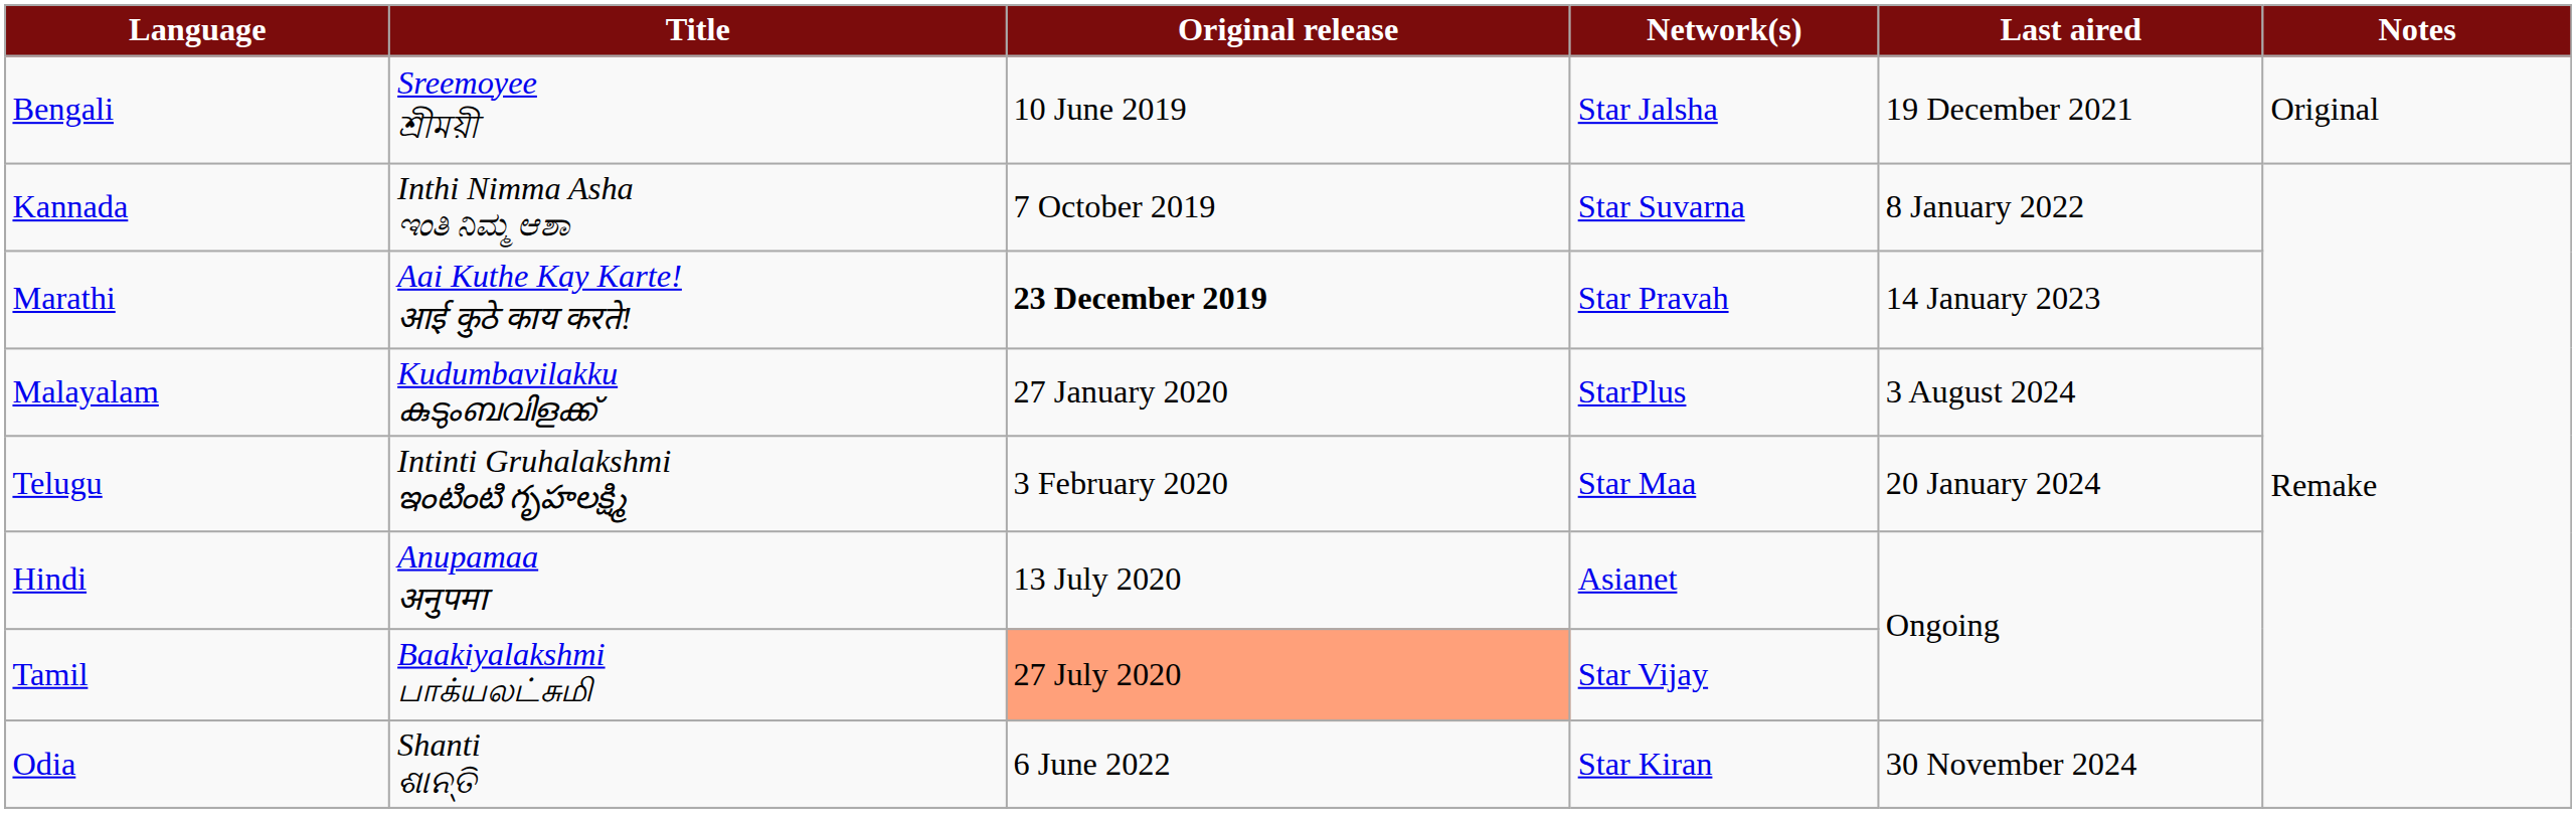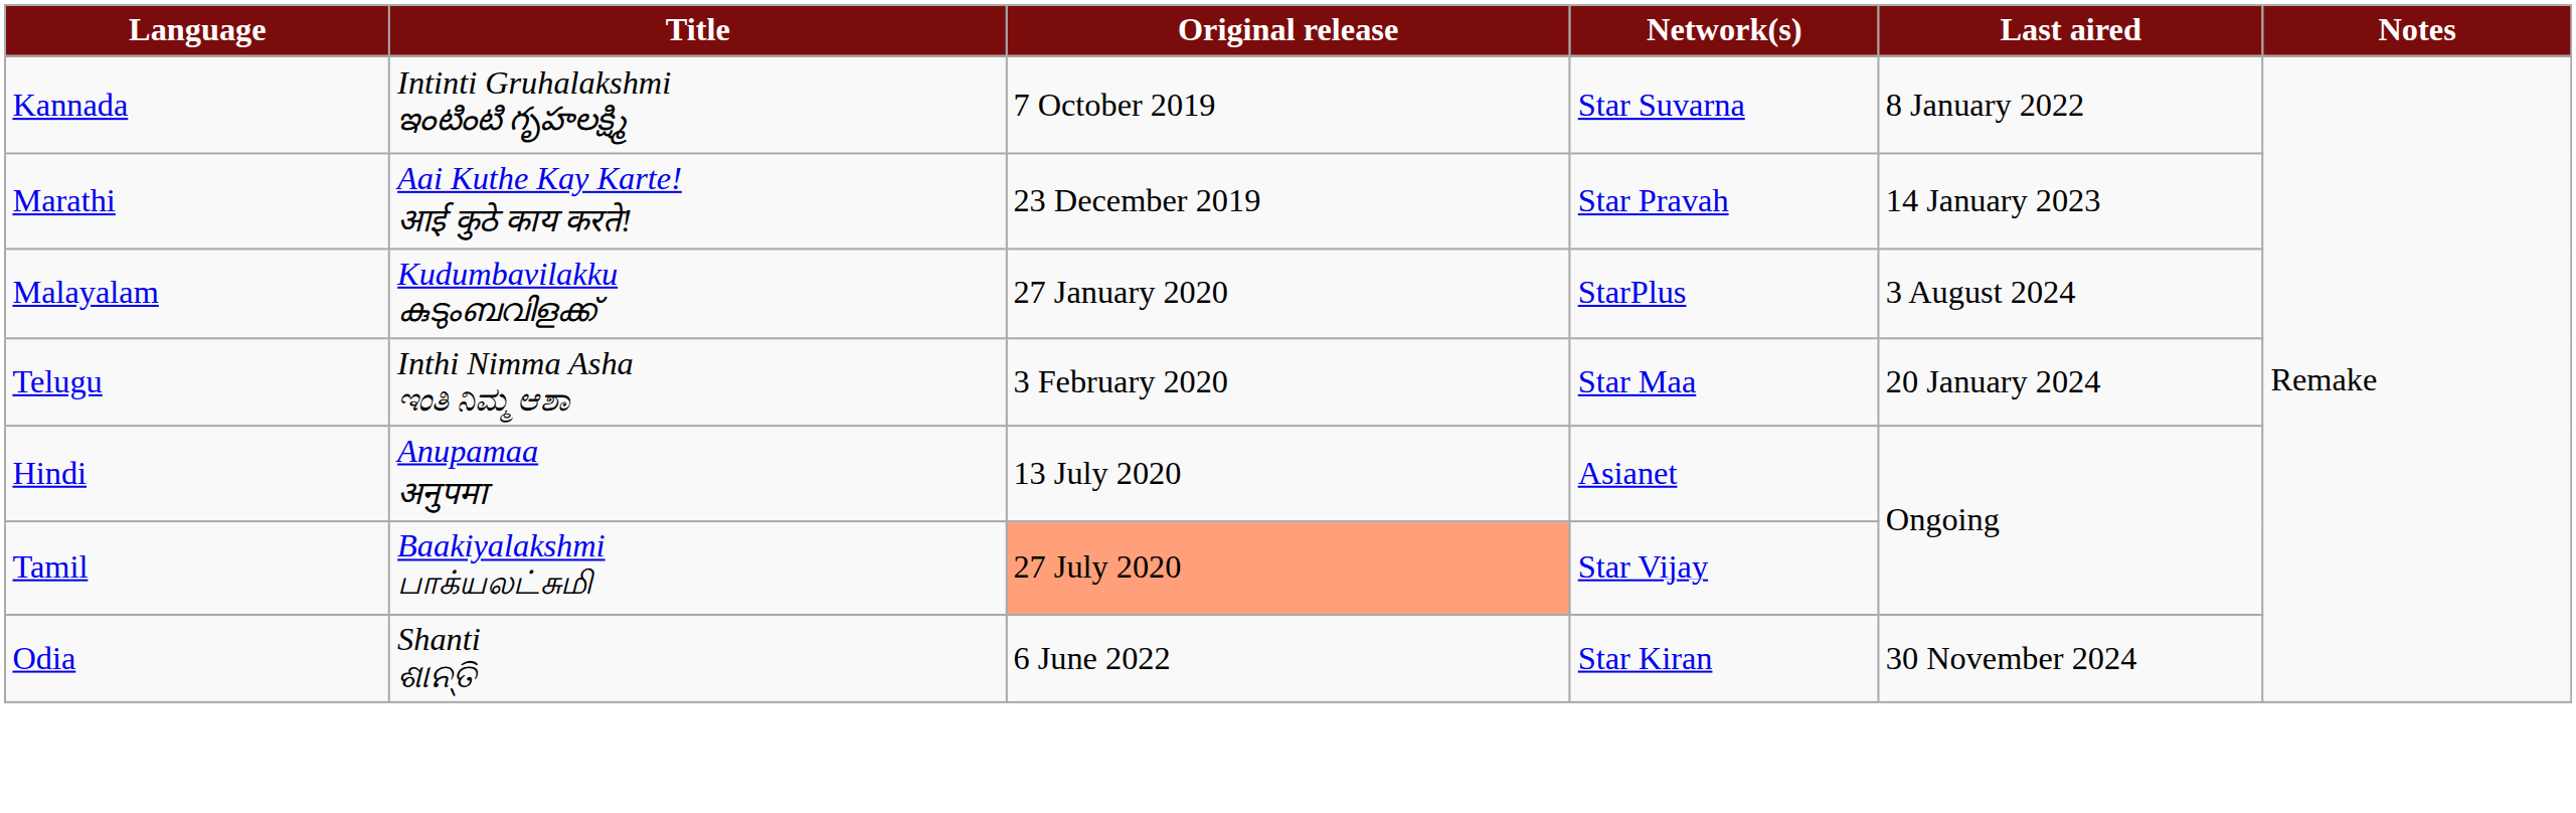 <table class="wikitable plainrowheaders" style="width: 100%; margin-right: 0;">
 <tr style="color:white">
 <th style="background:#7b0c0c; width:15%;">Language</th>
 <th style="background:#7b0c0c; width:24%;">Title</th>
 <th style="background:#7b0c0c; width:22%;">Original release</th>
 <th style="background:#7b0c0c; width:12%;">Network(s)</th>
 <th style="background:#7b0c0c; width:15%;">Last aired</th>
 <th style="background:#7b0c0c; width:15%;">Notes</th>
 </tr>
 <tr>
-<td><a href='#'>Bengali</a></td>
-<td><em><a href='#'>Sreemoyee</a></em> <br> <em>শ্রীময়ী</em></td>
-<td>10 June 2019</td>
-<td><a href='#'>Star Jalsha</a></td>
-<td>19 December 2021</td>
-<td>Original</td>
-</tr>
-<tr>
 <td><a href='#'>Kannada</a></td>
-<td><em>Inthi Nimma Asha</em> <br> <em>ಇಂತಿ ನಿಮ್ಮ ಆಶಾ</em></td>
+<td><em>Intinti Gruhalakshmi</em> <br> <em>ఇంటింటి గృహలక్ష్మి</em></td>
 <td>7 October 2019</td>
 <td><a href='#'>Star Suvarna</a></td>
 <td>8 January 2022</td>
 <td rowspan="7">Remake</td>
 </tr>
 <tr>
 <td><a href='#'>Marathi</a></td>
 <td><em><a href='#'>Aai Kuthe Kay Karte!</a></em> <br> <em>आई कुठे काय करते!</em></td>
-<td><strong>23 December 2019</strong></td>
+<td>23 December 2019</td>
 <td><a href='#'>Star Pravah</a></td>
 <td>14 January 2023</td>
 </tr>
 <tr>
 <td><a href='#'>Malayalam</a></td>
 <td><em><a href='#'>Kudumbavilakku</a></em> <br> <em>കുടുംബവിളക്ക്</em></td>
 <td>27 January 2020</td>
 <td><a href='#'>StarPlus</a></td>
 <td>3 August 2024</td>
 </tr>
 <tr>
 <td><a href='#'>Telugu</a></td>
-<td><em>Intinti Gruhalakshmi</em> <br> <em>ఇంటింటి గృహలక్ష్మి</em></td>
+<td><em>Inthi Nimma Asha</em> <br> <em>ಇಂತಿ ನಿಮ್ಮ ಆಶಾ</em></td>
 <td>3 February 2020</td>
 <td><a href='#'>Star Maa</a></td>
 <td>20 January 2024</td>
 </tr>
 <tr>
 <td><a href='#'>Hindi</a></td>
 <td><em><a href='#'>Anupamaa</a></em> <br> <em>अनुपमा</em></td>
 <td>13 July 2020</td>
 <td><a href='#'>Asianet</a></td>
 <td rowspan="2">Ongoing</td>
 </tr>
 <tr>
 <td><a href='#'>Tamil</a></td>
 <td><em><a href='#'>Baakiyalakshmi</a></em> <br> <em>பாக்யலட்சுமி</em></td>
 <td style="background: lightsalmon;">27 July 2020</td>
 <td><a href='#'>Star Vijay</a></td>
 </tr>
 <tr>
 <td><a href='#'>Odia</a></td>
 <td><em>Shanti</em> <br> <em>ଶାନ୍ତି</em></td>
 <td>6 June 2022</td>
 <td><a href='#'>Star Kiran</a></td>
 <td>30 November 2024</td>
 </tr>
 </table>
